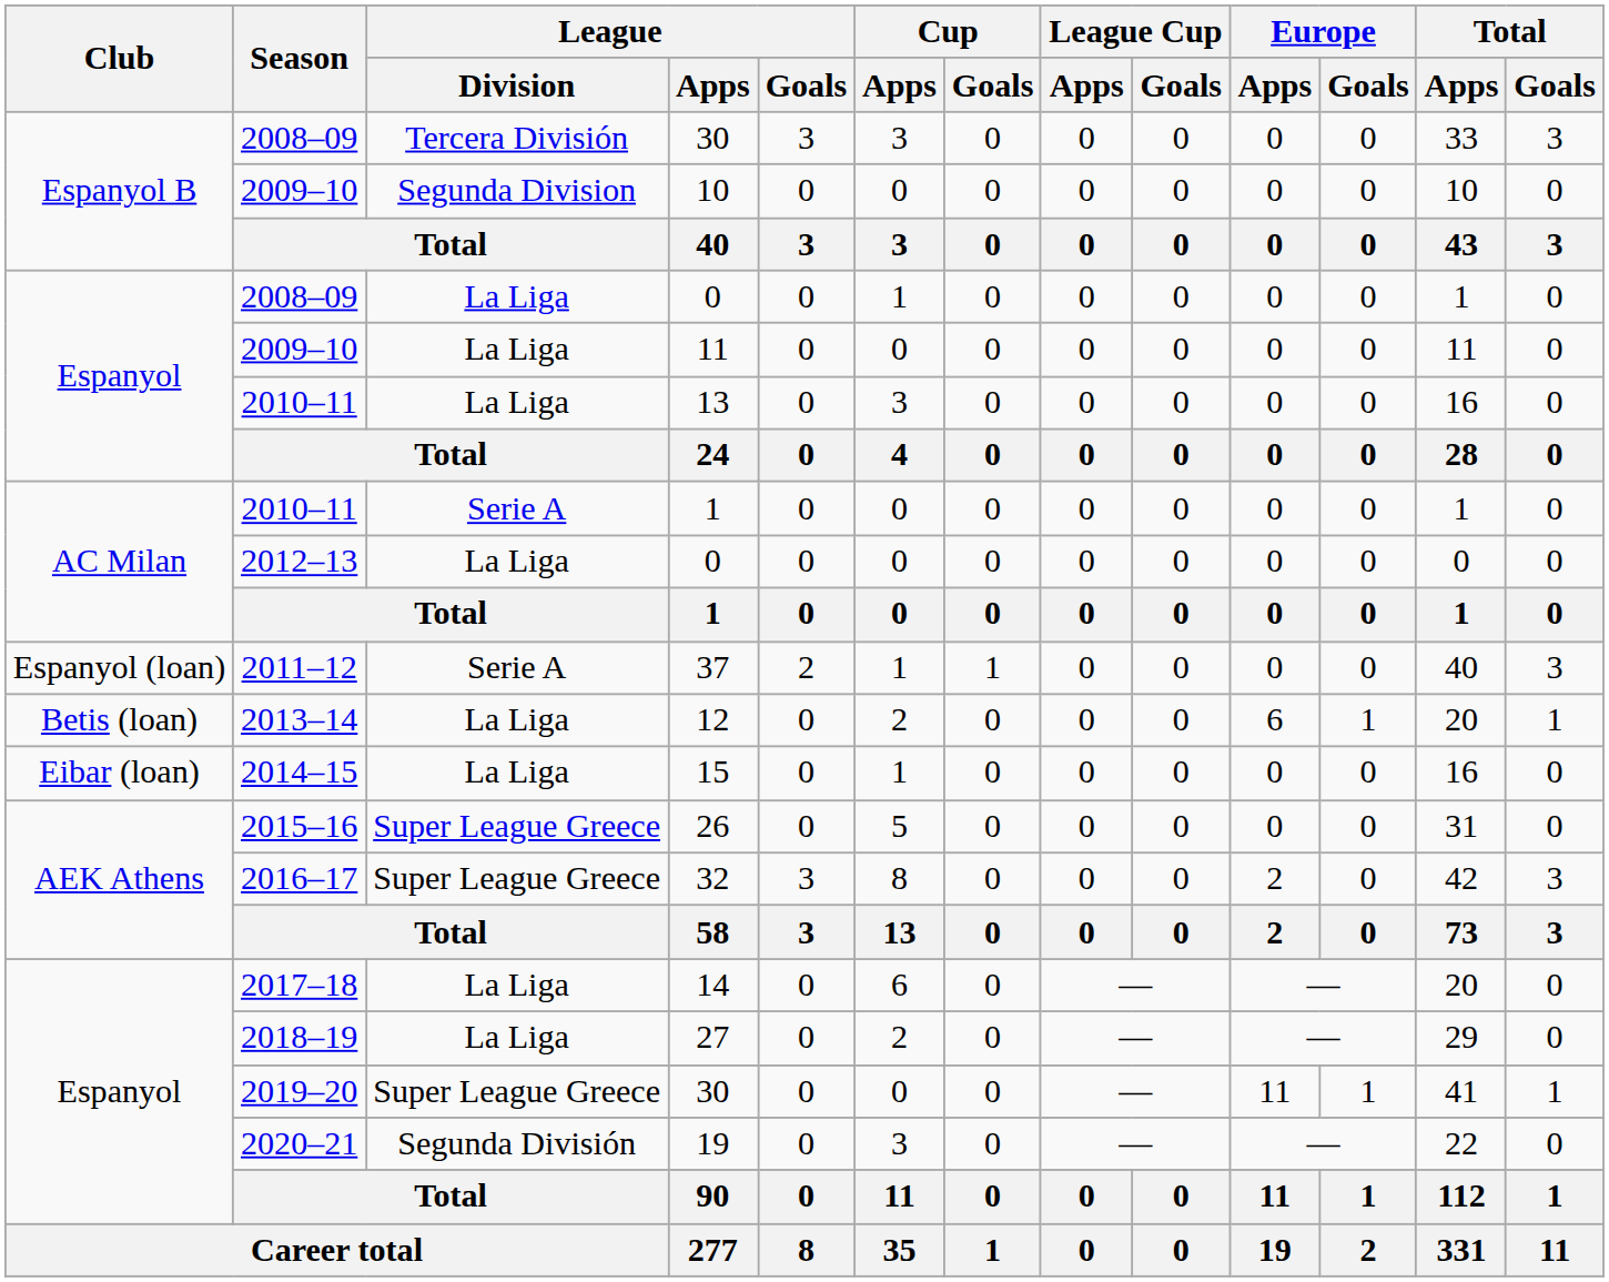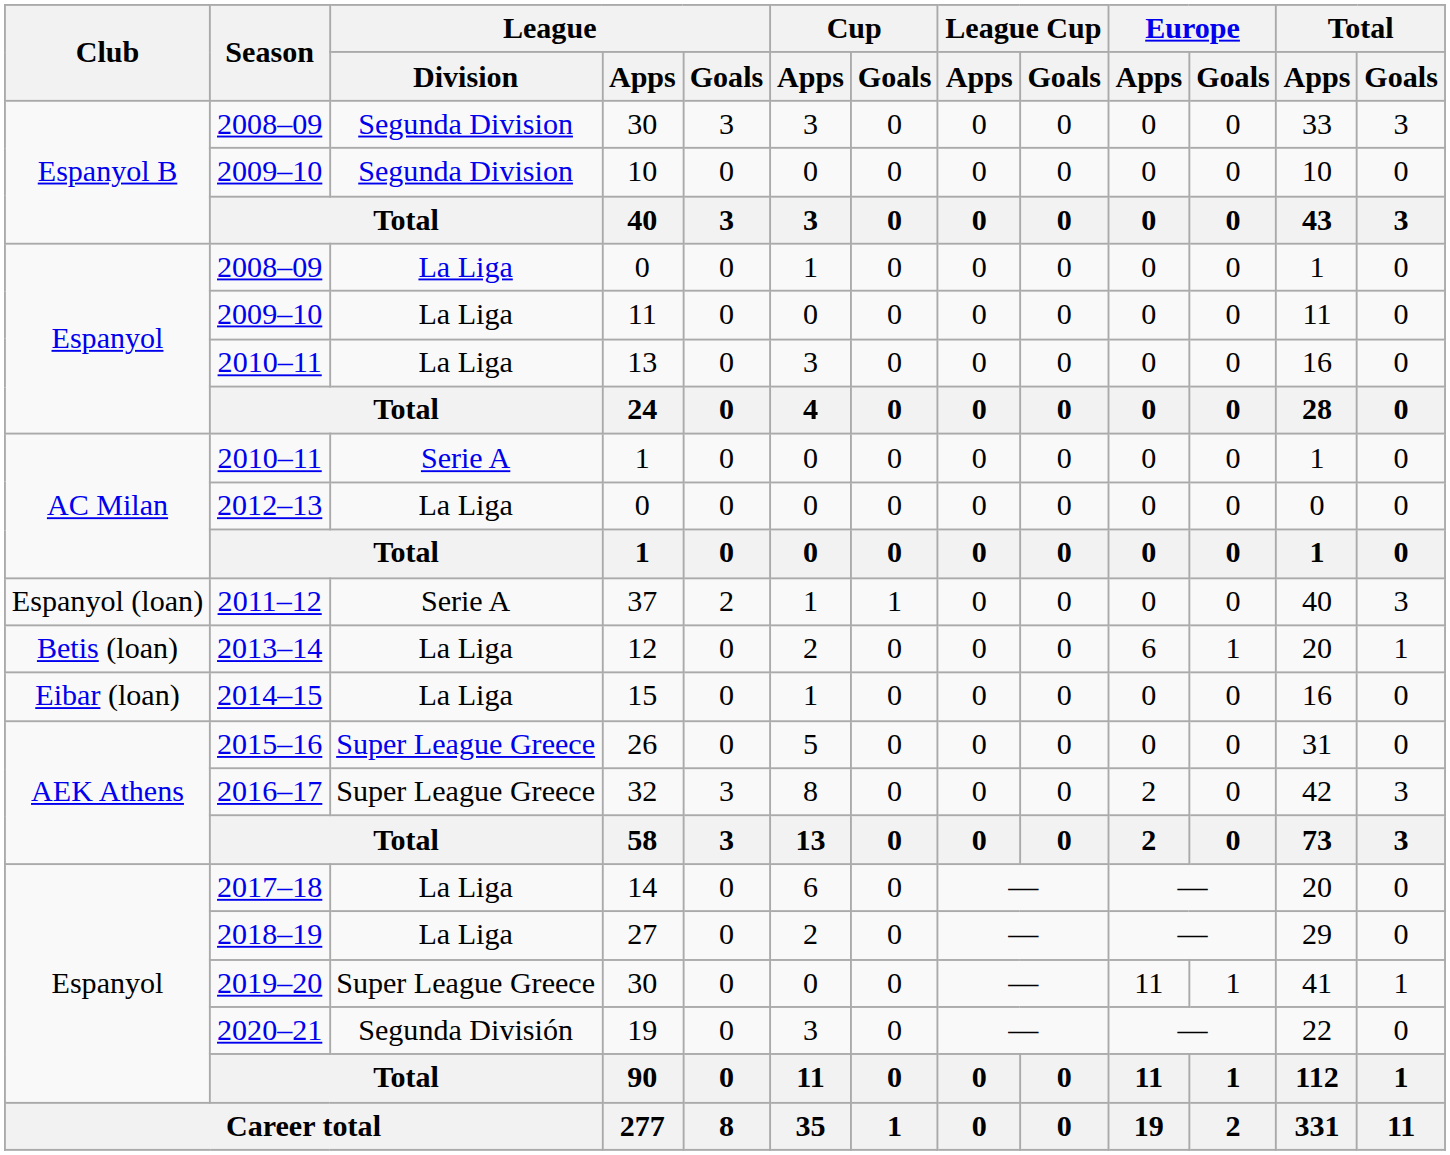 <table class="wikitable" style="text-align:center">
 <tr>
 <th rowspan="2">Club</th>
 <th rowspan="2">Season</th>
 <th colspan="3">League</th>
 <th colspan="2">Cup</th>
 <th colspan="2">League Cup</th>
 <th colspan="2"><a href='#'>Europe</a></th>
 <th colspan="2">Total</th>
 </tr>
 <tr>
 <th>Division</th>
 <th>Apps</th>
 <th>Goals</th>
 <th>Apps</th>
 <th>Goals</th>
 <th>Apps</th>
 <th>Goals</th>
 <th>Apps</th>
 <th>Goals</th>
 <th>Apps</th>
 <th>Goals</th>
 </tr>
 <tr>
 <td rowspan="3"><a href='#'>Espanyol B</a></td>
 <td><a href='#'>2008–09</a></td>
-<td><a href='#'>Tercera División</a></td>
+<td><a href='#'>Segunda Division</a></td>
 <td>30</td>
 <td>3</td>
 <td>3</td>
 <td>0</td>
 <td>0</td>
 <td>0</td>
 <td>0</td>
 <td>0</td>
 <td>33</td>
 <td>3</td>
 </tr>
 <tr>
 <td><a href='#'>2009–10</a></td>
 <td><a href='#'>Segunda Division</a></td>
 <td>10</td>
 <td>0</td>
 <td>0</td>
 <td>0</td>
 <td>0</td>
 <td>0</td>
 <td>0</td>
 <td>0</td>
 <td>10</td>
 <td>0</td>
 </tr>
 <tr>
 <th colspan="2">Total</th>
 <th>40</th>
 <th>3</th>
 <th>3</th>
 <th>0</th>
 <th>0</th>
 <th>0</th>
 <th>0</th>
 <th>0</th>
 <th>43</th>
 <th>3</th>
 </tr>
 <tr>
 <td rowspan="4"><a href='#'>Espanyol</a></td>
 <td><a href='#'>2008–09</a></td>
 <td><a href='#'>La Liga</a></td>
 <td>0</td>
 <td>0</td>
 <td>1</td>
 <td>0</td>
 <td>0</td>
 <td>0</td>
 <td>0</td>
 <td>0</td>
 <td>1</td>
 <td>0</td>
 </tr>
 <tr>
 <td><a href='#'>2009–10</a></td>
 <td>La Liga</td>
 <td>11</td>
 <td>0</td>
 <td>0</td>
 <td>0</td>
 <td>0</td>
 <td>0</td>
 <td>0</td>
 <td>0</td>
 <td>11</td>
 <td>0</td>
 </tr>
 <tr>
 <td><a href='#'>2010–11</a></td>
 <td>La Liga</td>
 <td>13</td>
 <td>0</td>
 <td>3</td>
 <td>0</td>
 <td>0</td>
 <td>0</td>
 <td>0</td>
 <td>0</td>
 <td>16</td>
 <td>0</td>
 </tr>
 <tr>
 <th colspan="2">Total</th>
 <th>24</th>
 <th>0</th>
 <th>4</th>
 <th>0</th>
 <th>0</th>
 <th>0</th>
 <th>0</th>
 <th>0</th>
 <th>28</th>
 <th>0</th>
 </tr>
 <tr>
 <td rowspan="3"><a href='#'>AC Milan</a></td>
 <td><a href='#'>2010–11</a></td>
 <td><a href='#'>Serie A</a></td>
 <td>1</td>
 <td>0</td>
 <td>0</td>
 <td>0</td>
 <td>0</td>
 <td>0</td>
 <td>0</td>
 <td>0</td>
 <td>1</td>
 <td>0</td>
 </tr>
 <tr>
 <td><a href='#'>2012–13</a></td>
 <td>La Liga</td>
 <td>0</td>
 <td>0</td>
 <td>0</td>
 <td>0</td>
 <td>0</td>
 <td>0</td>
 <td>0</td>
 <td>0</td>
 <td>0</td>
 <td>0</td>
 </tr>
 <tr>
 <th colspan="2">Total</th>
 <th>1</th>
 <th>0</th>
 <th>0</th>
 <th>0</th>
 <th>0</th>
 <th>0</th>
 <th>0</th>
 <th>0</th>
 <th>1</th>
 <th>0</th>
 </tr>
 <tr>
 <td>Espanyol (loan)</td>
 <td><a href='#'>2011–12</a></td>
 <td>Serie A</td>
 <td>37</td>
 <td>2</td>
 <td>1</td>
 <td>1</td>
 <td>0</td>
 <td>0</td>
 <td>0</td>
 <td>0</td>
 <td>40</td>
 <td>3</td>
 </tr>
 <tr>
 <td><a href='#'>Betis</a> (loan)</td>
 <td><a href='#'>2013–14</a></td>
 <td>La Liga</td>
 <td>12</td>
 <td>0</td>
 <td>2</td>
 <td>0</td>
 <td>0</td>
 <td>0</td>
 <td>6</td>
 <td>1</td>
 <td>20</td>
 <td>1</td>
 </tr>
 <tr>
 <td><a href='#'>Eibar</a> (loan)</td>
 <td><a href='#'>2014–15</a></td>
 <td>La Liga</td>
 <td>15</td>
 <td>0</td>
 <td>1</td>
 <td>0</td>
 <td>0</td>
 <td>0</td>
 <td>0</td>
 <td>0</td>
 <td>16</td>
 <td>0</td>
 </tr>
 <tr>
 <td rowspan="3"><a href='#'>AEK Athens</a></td>
 <td><a href='#'>2015–16</a></td>
 <td><a href='#'>Super League Greece</a></td>
 <td>26</td>
 <td>0</td>
 <td>5</td>
 <td>0</td>
 <td>0</td>
 <td>0</td>
 <td>0</td>
 <td>0</td>
 <td>31</td>
 <td>0</td>
 </tr>
 <tr>
 <td><a href='#'>2016–17</a></td>
 <td>Super League Greece</td>
 <td>32</td>
 <td>3</td>
 <td>8</td>
 <td>0</td>
 <td>0</td>
 <td>0</td>
 <td>2</td>
 <td>0</td>
 <td>42</td>
 <td>3</td>
 </tr>
 <tr>
 <th colspan="2">Total</th>
 <th>58</th>
 <th>3</th>
 <th>13</th>
 <th>0</th>
 <th>0</th>
 <th>0</th>
 <th>2</th>
 <th>0</th>
 <th>73</th>
 <th>3</th>
 </tr>
 <tr>
 <td rowspan="5">Espanyol</td>
 <td><a href='#'>2017–18</a></td>
 <td>La Liga</td>
 <td>14</td>
 <td>0</td>
 <td>6</td>
 <td>0</td>
 <td colspan="2">—</td>
 <td colspan="2">—</td>
 <td>20</td>
 <td>0</td>
 </tr>
 <tr>
 <td><a href='#'>2018–19</a></td>
 <td>La Liga</td>
 <td>27</td>
 <td>0</td>
 <td>2</td>
 <td>0</td>
 <td colspan="2">—</td>
 <td colspan="2">—</td>
 <td>29</td>
 <td>0</td>
 </tr>
 <tr>
 <td><a href='#'>2019–20</a></td>
 <td>Super League Greece</td>
 <td>30</td>
 <td>0</td>
 <td>0</td>
 <td>0</td>
 <td colspan="2">—</td>
 <td>11</td>
 <td>1</td>
 <td>41</td>
 <td>1</td>
 </tr>
 <tr>
 <td><a href='#'>2020–21</a></td>
 <td>Segunda División</td>
 <td>19</td>
 <td>0</td>
 <td>3</td>
 <td>0</td>
 <td colspan="2">—</td>
 <td colspan="2">—</td>
 <td>22</td>
 <td>0</td>
 </tr>
 <tr>
 <th colspan="2">Total</th>
 <th>90</th>
 <th>0</th>
 <th>11</th>
 <th>0</th>
 <th>0</th>
 <th>0</th>
 <th>11</th>
 <th>1</th>
 <th>112</th>
 <th>1</th>
 </tr>
 <tr>
 <th colspan="3">Career total</th>
 <th>277</th>
 <th>8</th>
 <th>35</th>
 <th>1</th>
 <th>0</th>
 <th>0</th>
 <th>19</th>
 <th>2</th>
 <th>331</th>
 <th>11</th>
 </tr>
 </table>
